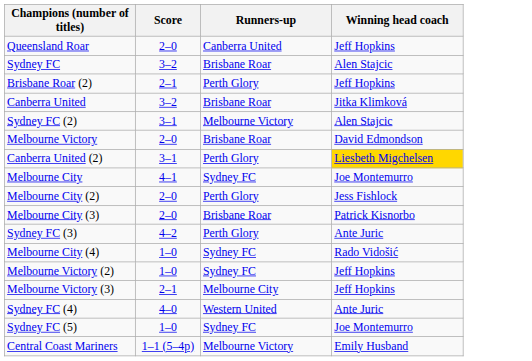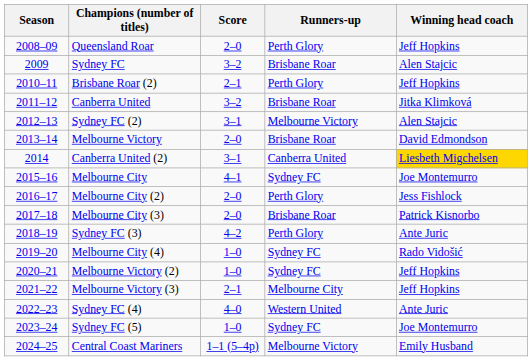 <table class="wikitable sortable">
 <tr>
+<th width="80">Season</th>
 <th width="170">Champions (number of titles)</th>
 <th width="80">Score</th>
 <th width="170">Runners-up</th>
 <th width="170">Winning head coach</th>
 </tr>
 <tr>
+<td align=center><a href='#'>2008–09</a></td>
 <td><a href='#'>Queensland Roar</a></td>
 <td align=center><a href='#'>2–0</a></td>
-<td><a href='#'>Canberra United</a></td>
+<td><a href='#'>Perth Glory</a></td>
 <td data-sort-value="Hopkins, Jeff"> <a href='#'>Jeff Hopkins</a></td>
 </tr>
 <tr>
+<td align=center><a href='#'>2009</a></td>
 <td><a href='#'>Sydney FC</a></td>
 <td align=center><a href='#'>3–2</a></td>
 <td><a href='#'>Brisbane Roar</a></td>
 <td data-sort-value="Stajcic, Alen"> <a href='#'>Alen Stajcic</a></td>
 </tr>
 <tr>
+<td align=center><a href='#'>2010–11</a></td>
 <td><a href='#'>Brisbane Roar</a> (2)</td>
 <td align=center><a href='#'>2–1</a></td>
 <td><a href='#'>Perth Glory</a></td>
 <td data-sort-value="Hopkins, Jeff"> <a href='#'>Jeff Hopkins</a></td>
 </tr>
 <tr>
+<td align=center><a href='#'>2011–12</a></td>
 <td><a href='#'>Canberra United</a></td>
 <td align=center><a href='#'>3–2</a></td>
 <td><a href='#'>Brisbane Roar</a></td>
 <td data-sort-value="Klimková, Jitka"> <a href='#'>Jitka Klimková</a></td>
 </tr>
 <tr>
+<td align=center><a href='#'>2012–13</a></td>
 <td><a href='#'>Sydney FC</a> (2)</td>
 <td align=center><a href='#'>3–1</a></td>
 <td><a href='#'>Melbourne Victory</a></td>
 <td data-sort-value="Stajcic, Alen"> <a href='#'>Alen Stajcic</a></td>
 </tr>
 <tr>
+<td align=center><a href='#'>2013–14</a></td>
 <td><a href='#'>Melbourne Victory</a></td>
 <td align=center><a href='#'>2–0</a></td>
 <td><a href='#'>Brisbane Roar</a></td>
 <td data-sort-value="Edmondson, David"> <a href='#'>David Edmondson</a></td>
 </tr>
 <tr>
+<td align=center><a href='#'>2014</a></td>
 <td><a href='#'>Canberra United</a> (2)</td>
 <td align=center><a href='#'>3–1</a></td>
-<td><a href='#'>Perth Glory</a></td>
+<td><a href='#'>Canberra United</a></td>
 <td data-sort-value="Migchelsen, Liesbeth" style="background: gold;"> <a href='#'>Liesbeth Migchelsen</a></td>
 </tr>
 <tr>
+<td align=center><a href='#'>2015–16</a></td>
 <td><a href='#'>Melbourne City</a></td>
 <td align=center><a href='#'>4–1</a></td>
 <td><a href='#'>Sydney FC</a></td>
 <td data-sort-value="Montemurro, Joe"> <a href='#'>Joe Montemurro</a></td>
 </tr>
 <tr>
+<td align=center><a href='#'>2016–17</a></td>
 <td><a href='#'>Melbourne City</a> (2)</td>
 <td align=center><a href='#'>2–0</a></td>
 <td><a href='#'>Perth Glory</a></td>
 <td data-sort-value="Fishlock, Jess"> <a href='#'>Jess Fishlock</a></td>
 </tr>
 <tr>
+<td align=center><a href='#'>2017–18</a></td>
 <td><a href='#'>Melbourne City</a> (3)</td>
 <td align=center><a href='#'>2–0</a></td>
 <td><a href='#'>Brisbane Roar</a></td>
 <td data-sort-value="Kisnorbo, Patrick"> <a href='#'>Patrick Kisnorbo</a></td>
 </tr>
 <tr>
+<td align=center><a href='#'>2018–19</a></td>
 <td><a href='#'>Sydney FC</a> (3)</td>
 <td align=center><a href='#'>4–2</a></td>
 <td><a href='#'>Perth Glory</a></td>
 <td data-sort-value="Juric, Ante"> <a href='#'>Ante Juric</a></td>
 </tr>
 <tr>
+<td align=center><a href='#'>2019–20</a></td>
 <td><a href='#'>Melbourne City</a> (4)</td>
 <td align=center><a href='#'>1–0</a></td>
 <td><a href='#'>Sydney FC</a></td>
 <td data-sort-value="Vidošić, Rado"> <a href='#'>Rado Vidošić</a></td>
 </tr>
 <tr>
+<td align=center><a href='#'>2020–21</a></td>
 <td><a href='#'>Melbourne Victory</a> (2)</td>
 <td align=center><a href='#'>1–0</a></td>
 <td><a href='#'>Sydney FC</a></td>
 <td data-sort-value="Hopkins, Jeff"> <a href='#'>Jeff Hopkins</a></td>
 </tr>
 <tr>
+<td align=center><a href='#'>2021–22</a></td>
 <td><a href='#'>Melbourne Victory</a> (3)</td>
 <td align=center><a href='#'>2–1</a></td>
 <td><a href='#'>Melbourne City</a></td>
 <td data-sort-value="Hopkins, Jeff"> <a href='#'>Jeff Hopkins</a></td>
 </tr>
 <tr>
+<td align=center><a href='#'>2022–23</a></td>
 <td><a href='#'>Sydney FC</a> (4)</td>
 <td align=center><a href='#'>4–0</a></td>
 <td><a href='#'>Western United</a></td>
 <td data-sort-value="Juric, Ante"> <a href='#'>Ante Juric</a></td>
 </tr>
 <tr>
+<td align=center><a href='#'>2023–24</a></td>
 <td><a href='#'>Sydney FC</a> (5)</td>
 <td align=center><a href='#'>1–0</a></td>
 <td><a href='#'>Sydney FC</a></td>
 <td data-sort-value="Montemurro, Joe"> <a href='#'>Joe Montemurro</a></td>
 </tr>
 <tr>
+<td align=center><a href='#'>2024–25</a></td>
 <td><a href='#'>Central Coast Mariners</a></td>
 <td align=center><a href='#'>1–1 (5–4p)</a></td>
 <td><a href='#'>Melbourne Victory</a></td>
 <td data-sort-value="Juric, Ante"> <a href='#'>Emily Husband</a></td>
 </tr>
 </table>
